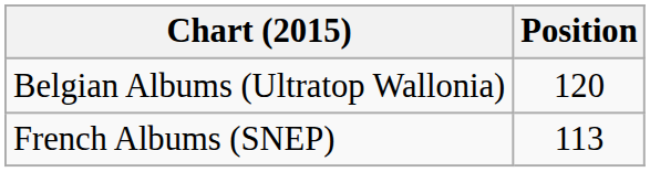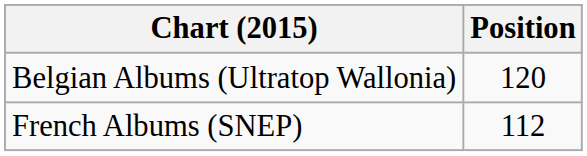 <table class="wikitable sortable">
 <tr>
 <th>Chart (2015)</th>
 <th>Position</th>
 </tr>
 <tr>
 <td>Belgian Albums (Ultratop Wallonia)</td>
 <td style="text-align:center">120</td>
 </tr>
 <tr>
 <td>French Albums (SNEP)</td>
-<td style="text-align:center">113</td>
+<td style="text-align:center">112</td>
 </tr>
 </table>
